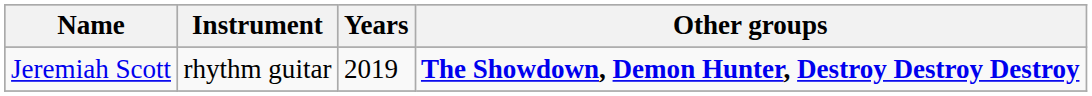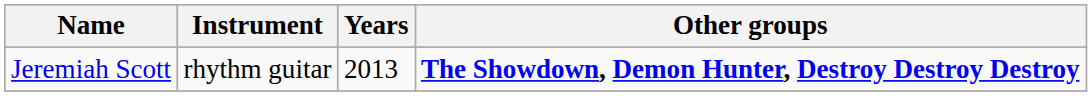 <table class="wikitable">
 <tr>
 <th>Name</th>
 <th>Instrument</th>
 <th>Years</th>
 <th>Other groups</th>
 </tr>
 <tr>
 <td><a href='#'>Jeremiah Scott</a></td>
 <td>rhythm guitar</td>
-<td>2019</td>
+<td>2013</td>
 <td><strong><a href='#'>The Showdown</a>, <a href='#'>Demon Hunter</a>, <a href='#'>Destroy Destroy Destroy</a></strong></td>
 </tr>
 </table>
